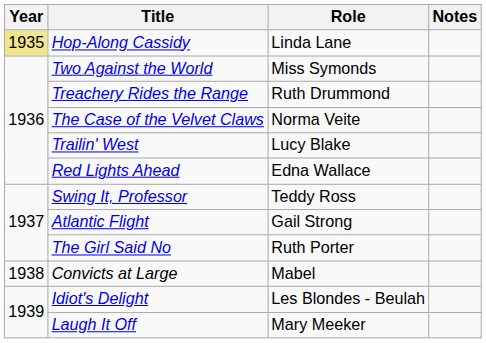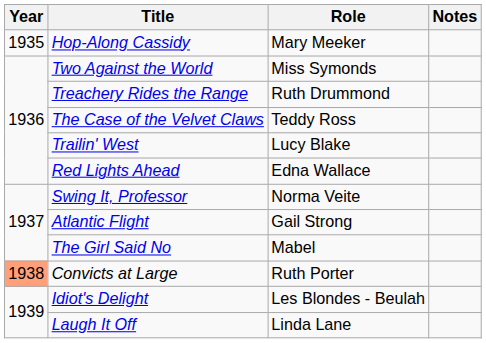 <table class="wikitable">
 <tr>
 <th>Year</th>
 <th>Title</th>
 <th>Role</th>
 <th>Notes</th>
 </tr>
 <tr>
-<td style="background: khaki;">1935</td>
+<td>1935</td>
 <td><em><a href='#'>Hop-Along Cassidy</a></em></td>
-<td>Linda Lane</td>
+<td>Mary Meeker</td>
 <td></td>
 </tr>
 <tr>
 <td rowspan=5>1936</td>
 <td><em><a href='#'>Two Against the World</a></em></td>
 <td>Miss Symonds</td>
 <td></td>
 </tr>
 <tr>
 <td><em><a href='#'>Treachery Rides the Range</a></em></td>
 <td>Ruth Drummond</td>
 <td></td>
 </tr>
 <tr>
 <td><em><a href='#'>The Case of the Velvet Claws</a></em></td>
-<td>Norma Veite</td>
+<td>Teddy Ross</td>
 <td></td>
 </tr>
 <tr>
 <td><em><a href='#'>Trailin' West</a></em></td>
 <td>Lucy Blake</td>
 <td></td>
 </tr>
 <tr>
 <td><em><a href='#'>Red Lights Ahead</a></em></td>
 <td>Edna Wallace</td>
 <td></td>
 </tr>
 <tr>
 <td rowspan=3>1937</td>
 <td><em><a href='#'>Swing It, Professor</a></em></td>
-<td>Teddy Ross</td>
+<td>Norma Veite</td>
 <td></td>
 </tr>
 <tr>
 <td><em><a href='#'>Atlantic Flight</a></em></td>
 <td>Gail Strong</td>
 <td></td>
 </tr>
 <tr>
 <td><em><a href='#'>The Girl Said No</a></em></td>
-<td>Ruth Porter</td>
+<td>Mabel</td>
 <td></td>
 </tr>
 <tr>
-<td>1938</td>
+<td style="background: lightsalmon;">1938</td>
 <td><em>Convicts at Large</em></td>
-<td>Mabel</td>
+<td>Ruth Porter</td>
 <td></td>
 </tr>
 <tr>
 <td rowspan=2>1939</td>
 <td><em><a href='#'>Idiot's Delight</a></em></td>
 <td>Les Blondes - Beulah</td>
 <td></td>
 </tr>
 <tr>
 <td><em><a href='#'>Laugh It Off</a></em></td>
-<td>Mary Meeker</td>
+<td>Linda Lane</td>
 <td></td>
 </tr>
 </table>
